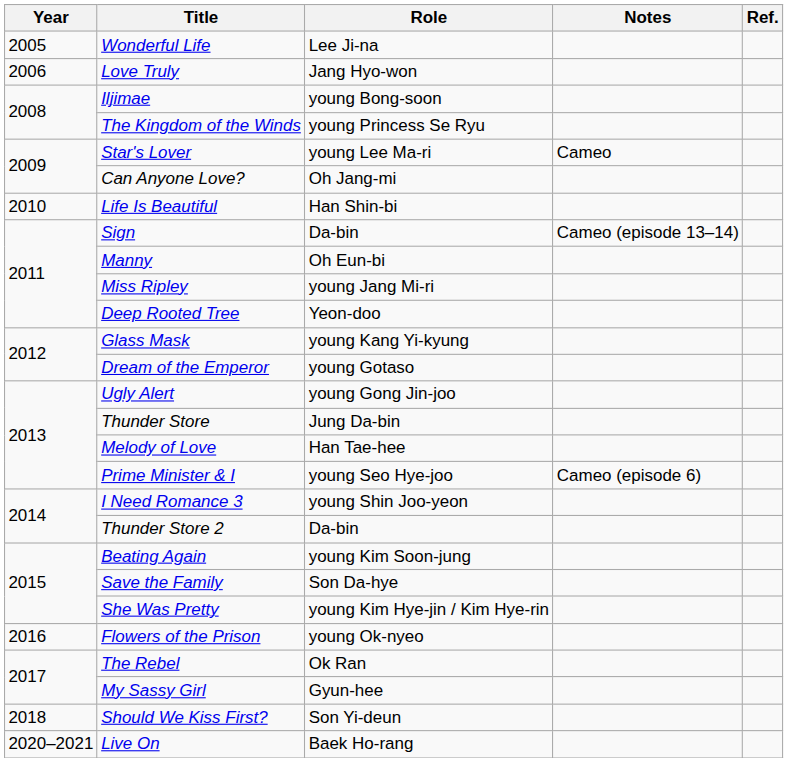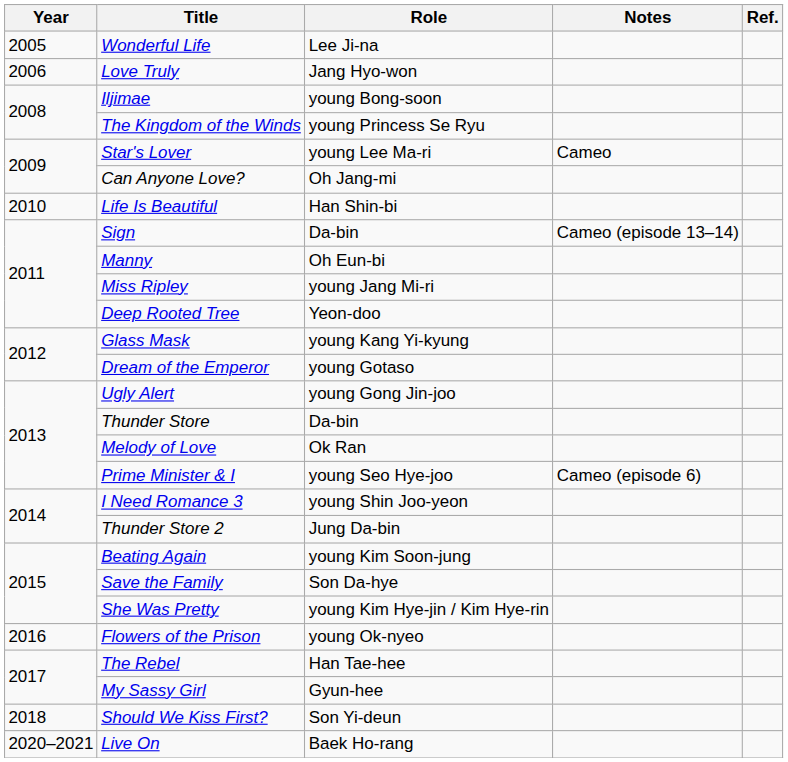 <table class="wikitable">
 <tr>
 <th>Year</th>
 <th>Title</th>
 <th>Role</th>
 <th>Notes</th>
 <th>Ref.</th>
 </tr>
 <tr>
 <td>2005</td>
 <td><em><a href='#'>Wonderful Life</a></em></td>
 <td>Lee Ji-na</td>
 <td></td>
 <td></td>
 </tr>
 <tr>
 <td>2006</td>
 <td><em><a href='#'>Love Truly</a></em></td>
 <td>Jang Hyo-won</td>
 <td></td>
 <td></td>
 </tr>
 <tr>
 <td rowspan="2">2008</td>
 <td><em><a href='#'>Iljimae</a></em></td>
 <td>young Bong-soon</td>
 <td></td>
 <td></td>
 </tr>
 <tr>
 <td><em><a href='#'>The Kingdom of the Winds</a></em></td>
 <td>young Princess Se Ryu</td>
 <td></td>
 <td></td>
 </tr>
 <tr>
 <td rowspan="2">2009</td>
 <td><em><a href='#'>Star's Lover</a></em></td>
 <td>young Lee Ma-ri</td>
 <td>Cameo</td>
 <td></td>
 </tr>
 <tr>
 <td><em>Can Anyone Love?</em></td>
 <td>Oh Jang-mi</td>
 <td></td>
 <td></td>
 </tr>
 <tr>
 <td>2010</td>
 <td><em><a href='#'>Life Is Beautiful</a></em></td>
 <td>Han Shin-bi</td>
 <td></td>
 <td></td>
 </tr>
 <tr>
 <td rowspan="4">2011</td>
 <td><em><a href='#'>Sign</a></em></td>
 <td>Da-bin</td>
 <td>Cameo (episode 13–14)</td>
 <td></td>
 </tr>
 <tr>
 <td><em><a href='#'>Manny</a></em></td>
 <td>Oh Eun-bi</td>
 <td></td>
 <td></td>
 </tr>
 <tr>
 <td><em><a href='#'>Miss Ripley</a></em></td>
 <td>young Jang Mi-ri</td>
 <td></td>
 <td></td>
 </tr>
 <tr>
 <td><em><a href='#'>Deep Rooted Tree</a></em></td>
 <td>Yeon-doo</td>
 <td></td>
 <td></td>
 </tr>
 <tr>
 <td rowspan="2">2012</td>
 <td><em><a href='#'>Glass Mask</a></em></td>
 <td>young Kang Yi-kyung</td>
 <td></td>
 <td></td>
 </tr>
 <tr>
 <td><em><a href='#'>Dream of the Emperor</a></em></td>
 <td>young Gotaso</td>
 <td></td>
 <td></td>
 </tr>
 <tr>
 <td rowspan="4">2013</td>
 <td><em><a href='#'>Ugly Alert</a></em></td>
 <td>young Gong Jin-joo</td>
 <td></td>
 <td></td>
 </tr>
 <tr>
 <td><em>Thunder Store</em></td>
-<td>Jung Da-bin</td>
+<td>Da-bin</td>
 <td></td>
 <td></td>
 </tr>
 <tr>
 <td><em><a href='#'>Melody of Love</a></em></td>
-<td>Han Tae-hee</td>
+<td>Ok Ran</td>
 <td></td>
 <td></td>
 </tr>
 <tr>
 <td><em><a href='#'>Prime Minister & I</a></em></td>
 <td>young Seo Hye-joo</td>
 <td>Cameo (episode 6)</td>
 <td></td>
 </tr>
 <tr>
 <td rowspan="2">2014</td>
 <td><em><a href='#'>I Need Romance 3</a></em></td>
 <td>young Shin Joo-yeon</td>
 <td></td>
 <td></td>
 </tr>
 <tr>
 <td><em>Thunder Store 2</em></td>
-<td>Da-bin</td>
+<td>Jung Da-bin</td>
 <td></td>
 <td></td>
 </tr>
 <tr>
 <td rowspan="3">2015</td>
 <td><em><a href='#'>Beating Again</a></em></td>
 <td>young Kim Soon-jung</td>
 <td></td>
 <td></td>
 </tr>
 <tr>
 <td><em><a href='#'>Save the Family</a></em></td>
 <td>Son Da-hye</td>
 <td></td>
 <td></td>
 </tr>
 <tr>
 <td><em><a href='#'>She Was Pretty</a></em></td>
 <td>young Kim Hye-jin / Kim Hye-rin</td>
 <td></td>
 <td></td>
 </tr>
 <tr>
 <td>2016</td>
 <td><em><a href='#'>Flowers of the Prison</a></em></td>
 <td>young Ok-nyeo</td>
 <td></td>
 <td></td>
 </tr>
 <tr>
 <td rowspan="2">2017</td>
 <td><em><a href='#'>The Rebel</a></em></td>
-<td>Ok Ran</td>
+<td>Han Tae-hee</td>
 <td></td>
 <td></td>
 </tr>
 <tr>
 <td><em><a href='#'>My Sassy Girl</a></em></td>
 <td>Gyun-hee</td>
 <td></td>
 <td></td>
 </tr>
 <tr>
 <td>2018</td>
 <td><em><a href='#'>Should We Kiss First?</a></em></td>
 <td>Son Yi-deun</td>
 <td></td>
 <td></td>
 </tr>
 <tr>
 <td>2020–2021</td>
 <td><em><a href='#'>Live On</a></em></td>
 <td>Baek Ho-rang</td>
 <td></td>
 <td></td>
 </tr>
 <tr>
 </tr>
 </table>
